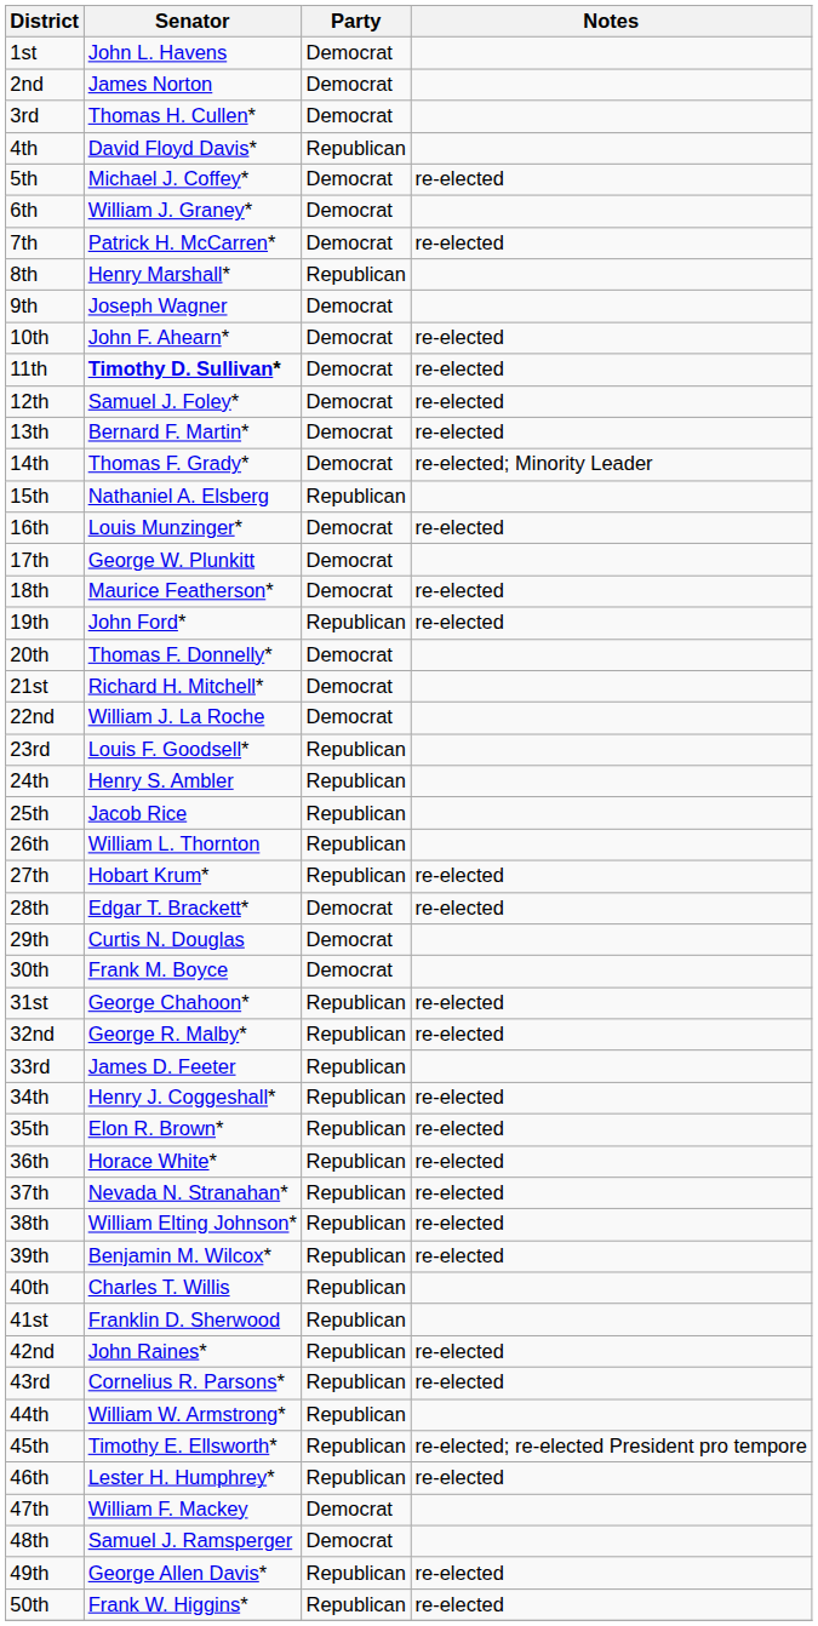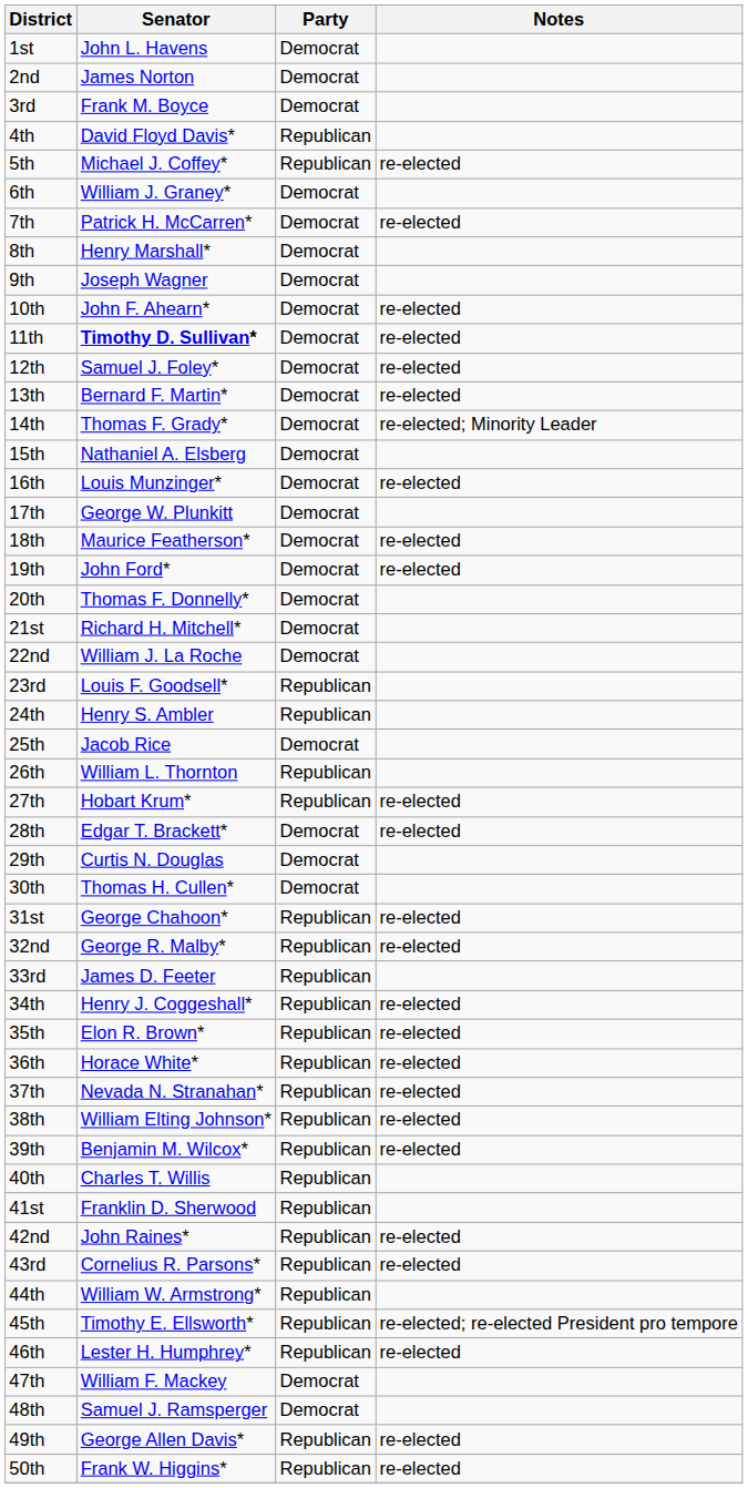 <table class=wikitable>
 <tr>
 <th>District</th>
 <th>Senator</th>
 <th>Party</th>
 <th>Notes</th>
 </tr>
 <tr>
 <td>1st</td>
 <td><a href='#'>John L. Havens</a></td>
 <td>Democrat</td>
 <td></td>
 </tr>
 <tr>
 <td>2nd</td>
 <td><a href='#'>James Norton</a></td>
 <td>Democrat</td>
 <td></td>
 </tr>
 <tr>
 <td>3rd</td>
-<td><a href='#'>Thomas H. Cullen</a>*</td>
+<td><a href='#'>Frank M. Boyce</a></td>
 <td>Democrat</td>
 <td></td>
 </tr>
 <tr>
 <td>4th</td>
 <td><a href='#'>David Floyd Davis</a>*</td>
 <td>Republican</td>
 <td></td>
 </tr>
 <tr>
 <td>5th</td>
 <td><a href='#'>Michael J. Coffey</a>*</td>
-<td>Democrat</td>
+<td>Republican</td>
 <td>re-elected</td>
 </tr>
 <tr>
 <td>6th</td>
 <td><a href='#'>William J. Graney</a>*</td>
 <td>Democrat</td>
 <td></td>
 </tr>
 <tr>
 <td>7th</td>
 <td><a href='#'>Patrick H. McCarren</a>*</td>
 <td>Democrat</td>
 <td>re-elected</td>
 </tr>
 <tr>
 <td>8th</td>
 <td><a href='#'>Henry Marshall</a>*</td>
-<td>Republican</td>
+<td>Democrat</td>
 <td></td>
 </tr>
 <tr>
 <td>9th</td>
 <td><a href='#'>Joseph Wagner</a></td>
 <td>Democrat</td>
 <td></td>
 </tr>
 <tr>
 <td>10th</td>
 <td><a href='#'>John F. Ahearn</a>*</td>
 <td>Democrat</td>
 <td>re-elected</td>
 </tr>
 <tr>
 <td>11th</td>
 <td><strong><a href='#'>Timothy D. Sullivan</a>*</strong></td>
 <td>Democrat</td>
 <td>re-elected</td>
 </tr>
 <tr>
 <td>12th</td>
 <td><a href='#'>Samuel J. Foley</a>*</td>
 <td>Democrat</td>
 <td>re-elected</td>
 </tr>
 <tr>
 <td>13th</td>
 <td><a href='#'>Bernard F. Martin</a>*</td>
 <td>Democrat</td>
 <td>re-elected</td>
 </tr>
 <tr>
 <td>14th</td>
 <td><a href='#'>Thomas F. Grady</a>*</td>
 <td>Democrat</td>
 <td>re-elected; Minority Leader</td>
 </tr>
 <tr>
 <td>15th</td>
 <td><a href='#'>Nathaniel A. Elsberg</a></td>
-<td>Republican</td>
+<td>Democrat</td>
 <td></td>
 </tr>
 <tr>
 <td>16th</td>
 <td><a href='#'>Louis Munzinger</a>*</td>
 <td>Democrat</td>
 <td>re-elected</td>
 </tr>
 <tr>
 <td>17th</td>
 <td><a href='#'>George W. Plunkitt</a></td>
 <td>Democrat</td>
 <td></td>
 </tr>
 <tr>
 <td>18th</td>
 <td><a href='#'>Maurice Featherson</a>*</td>
 <td>Democrat</td>
 <td>re-elected</td>
 </tr>
 <tr>
 <td>19th</td>
 <td><a href='#'>John Ford</a>*</td>
-<td>Republican</td>
+<td>Democrat</td>
 <td>re-elected</td>
 </tr>
 <tr>
 <td>20th</td>
 <td><a href='#'>Thomas F. Donnelly</a>*</td>
 <td>Democrat</td>
 <td></td>
 </tr>
 <tr>
 <td>21st</td>
 <td><a href='#'>Richard H. Mitchell</a>*</td>
 <td>Democrat</td>
 <td></td>
 </tr>
 <tr>
 <td>22nd</td>
 <td><a href='#'>William J. La Roche</a></td>
 <td>Democrat</td>
 <td></td>
 </tr>
 <tr>
 <td>23rd</td>
 <td><a href='#'>Louis F. Goodsell</a>*</td>
 <td>Republican</td>
 <td></td>
 </tr>
 <tr>
 <td>24th</td>
 <td><a href='#'>Henry S. Ambler</a></td>
 <td>Republican</td>
 <td></td>
 </tr>
 <tr>
 <td>25th</td>
 <td><a href='#'>Jacob Rice</a></td>
-<td>Republican</td>
+<td>Democrat</td>
 <td></td>
 </tr>
 <tr>
 <td>26th</td>
 <td><a href='#'>William L. Thornton</a></td>
 <td>Republican</td>
 <td></td>
 </tr>
 <tr>
 <td>27th</td>
 <td><a href='#'>Hobart Krum</a>*</td>
 <td>Republican</td>
 <td>re-elected</td>
 </tr>
 <tr>
 <td>28th</td>
 <td><a href='#'>Edgar T. Brackett</a>*</td>
 <td>Democrat</td>
 <td>re-elected</td>
 </tr>
 <tr>
 <td>29th</td>
 <td><a href='#'>Curtis N. Douglas</a></td>
 <td>Democrat</td>
 <td></td>
 </tr>
 <tr>
 <td>30th</td>
-<td><a href='#'>Frank M. Boyce</a></td>
+<td><a href='#'>Thomas H. Cullen</a>*</td>
 <td>Democrat</td>
 <td></td>
 </tr>
 <tr>
 <td>31st</td>
 <td><a href='#'>George Chahoon</a>*</td>
 <td>Republican</td>
 <td>re-elected</td>
 </tr>
 <tr>
 <td>32nd</td>
 <td><a href='#'>George R. Malby</a>*</td>
 <td>Republican</td>
 <td>re-elected</td>
 </tr>
 <tr>
 <td>33rd</td>
 <td><a href='#'>James D. Feeter</a></td>
 <td>Republican</td>
 <td></td>
 </tr>
 <tr>
 <td>34th</td>
 <td><a href='#'>Henry J. Coggeshall</a>*</td>
 <td>Republican</td>
 <td>re-elected</td>
 </tr>
 <tr>
 <td>35th</td>
 <td><a href='#'>Elon R. Brown</a>*</td>
 <td>Republican</td>
 <td>re-elected</td>
 </tr>
 <tr>
 <td>36th</td>
 <td><a href='#'>Horace White</a>*</td>
 <td>Republican</td>
 <td>re-elected</td>
 </tr>
 <tr>
 <td>37th</td>
 <td><a href='#'>Nevada N. Stranahan</a>*</td>
 <td>Republican</td>
 <td>re-elected</td>
 </tr>
 <tr>
 <td>38th</td>
 <td><a href='#'>William Elting Johnson</a>*</td>
 <td>Republican</td>
 <td>re-elected</td>
 </tr>
 <tr>
 <td>39th</td>
 <td><a href='#'>Benjamin M. Wilcox</a>*</td>
 <td>Republican</td>
 <td>re-elected</td>
 </tr>
 <tr>
 <td>40th</td>
 <td><a href='#'>Charles T. Willis</a></td>
 <td>Republican</td>
 <td></td>
 </tr>
 <tr>
 <td>41st</td>
 <td><a href='#'>Franklin D. Sherwood</a></td>
 <td>Republican</td>
 <td></td>
 </tr>
 <tr>
 <td>42nd</td>
 <td><a href='#'>John Raines</a>*</td>
 <td>Republican</td>
 <td>re-elected</td>
 </tr>
 <tr>
 <td>43rd</td>
 <td><a href='#'>Cornelius R. Parsons</a>*</td>
 <td>Republican</td>
 <td>re-elected</td>
 </tr>
 <tr>
 <td>44th</td>
 <td><a href='#'>William W. Armstrong</a>*</td>
 <td>Republican</td>
 <td></td>
 </tr>
 <tr>
 <td>45th</td>
 <td><a href='#'>Timothy E. Ellsworth</a>*</td>
 <td>Republican</td>
 <td>re-elected; re-elected President pro tempore</td>
 </tr>
 <tr>
 <td>46th</td>
 <td><a href='#'>Lester H. Humphrey</a>*</td>
 <td>Republican</td>
 <td>re-elected</td>
 </tr>
 <tr>
 <td>47th</td>
 <td><a href='#'>William F. Mackey</a></td>
 <td>Democrat</td>
 <td></td>
 </tr>
 <tr>
 <td>48th</td>
 <td><a href='#'>Samuel J. Ramsperger</a></td>
 <td>Democrat</td>
 <td></td>
 </tr>
 <tr>
 <td>49th</td>
 <td><a href='#'>George Allen Davis</a>*</td>
 <td>Republican</td>
 <td>re-elected</td>
 </tr>
 <tr>
 <td>50th</td>
 <td><a href='#'>Frank W. Higgins</a>*</td>
 <td>Republican</td>
 <td>re-elected</td>
 </tr>
 <tr>
 </tr>
 </table>
